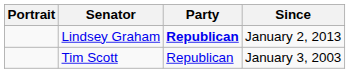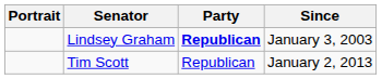 <table class="wikitable">
 <tr>
 <th>Portrait</th>
 <th>Senator</th>
 <th>Party</th>
 <th>Since</th>
 </tr>
 <tr>
 <td></td>
 <td><a href='#'>Lindsey Graham</a></td>
 <td><strong><a href='#'>Republican</a></strong></td>
-<td>January 2, 2013</td>
+<td>January 3, 2003</td>
 </tr>
 <tr>
 <td></td>
 <td><a href='#'>Tim Scott</a></td>
 <td><a href='#'>Republican</a></td>
-<td>January 3, 2003</td>
+<td>January 2, 2013</td>
 </tr>
 </table>
